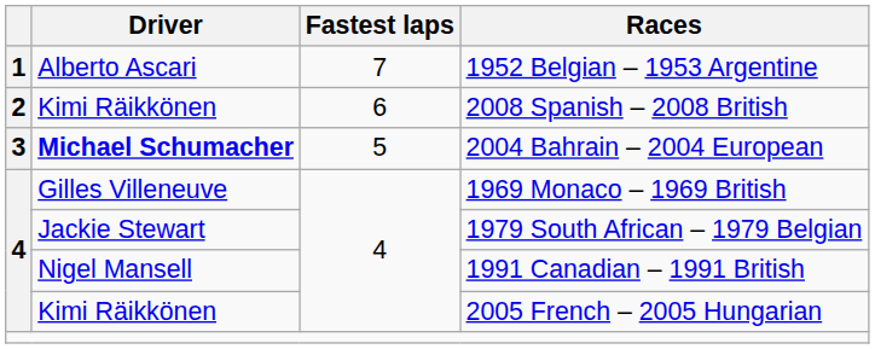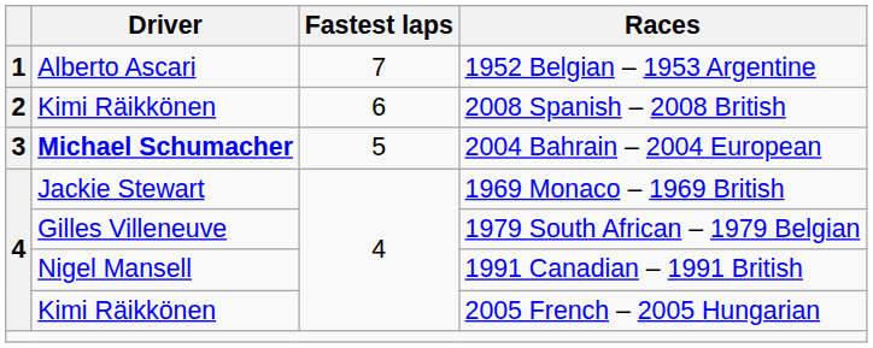 <table class="wikitable">
 <tr>
 <th></th>
 <th>Driver</th>
 <th>Fastest laps</th>
 <th>Races</th>
 </tr>
 <tr>
 <th>1</th>
 <td> <a href='#'>Alberto Ascari</a></td>
 <td align=center>7</td>
 <td><a href='#'>1952 Belgian</a> – <a href='#'>1953 Argentine</a></td>
 </tr>
 <tr>
 <th>2</th>
 <td> <a href='#'>Kimi Räikkönen</a></td>
 <td align=center>6</td>
 <td><a href='#'>2008 Spanish</a> – <a href='#'>2008 British</a></td>
 </tr>
 <tr>
 <th>3</th>
 <td><strong> <a href='#'>Michael Schumacher</a></strong></td>
 <td align=center>5</td>
 <td><a href='#'>2004 Bahrain</a> – <a href='#'>2004 European</a></td>
 </tr>
 <tr>
 <th rowspan=4>4</th>
-<td> <a href='#'>Gilles Villeneuve</a></td>
+<td> <a href='#'>Jackie Stewart</a></td>
 <td rowspan="4" style="text-align:center;">4</td>
 <td><a href='#'>1969 Monaco</a> – <a href='#'>1969 British</a></td>
 </tr>
 <tr>
-<td> <a href='#'>Jackie Stewart</a></td>
+<td> <a href='#'>Gilles Villeneuve</a></td>
 <td><a href='#'>1979 South African</a> – <a href='#'>1979 Belgian</a></td>
 </tr>
 <tr>
 <td> <a href='#'>Nigel Mansell</a></td>
 <td><a href='#'>1991 Canadian</a> – <a href='#'>1991 British</a></td>
 </tr>
 <tr>
 <td> <a href='#'>Kimi Räikkönen</a></td>
 <td><a href='#'>2005 French</a> – <a href='#'>2005 Hungarian</a></td>
 </tr>
 <tr>
 <td colspan=5></td>
 </tr>
 </table>
